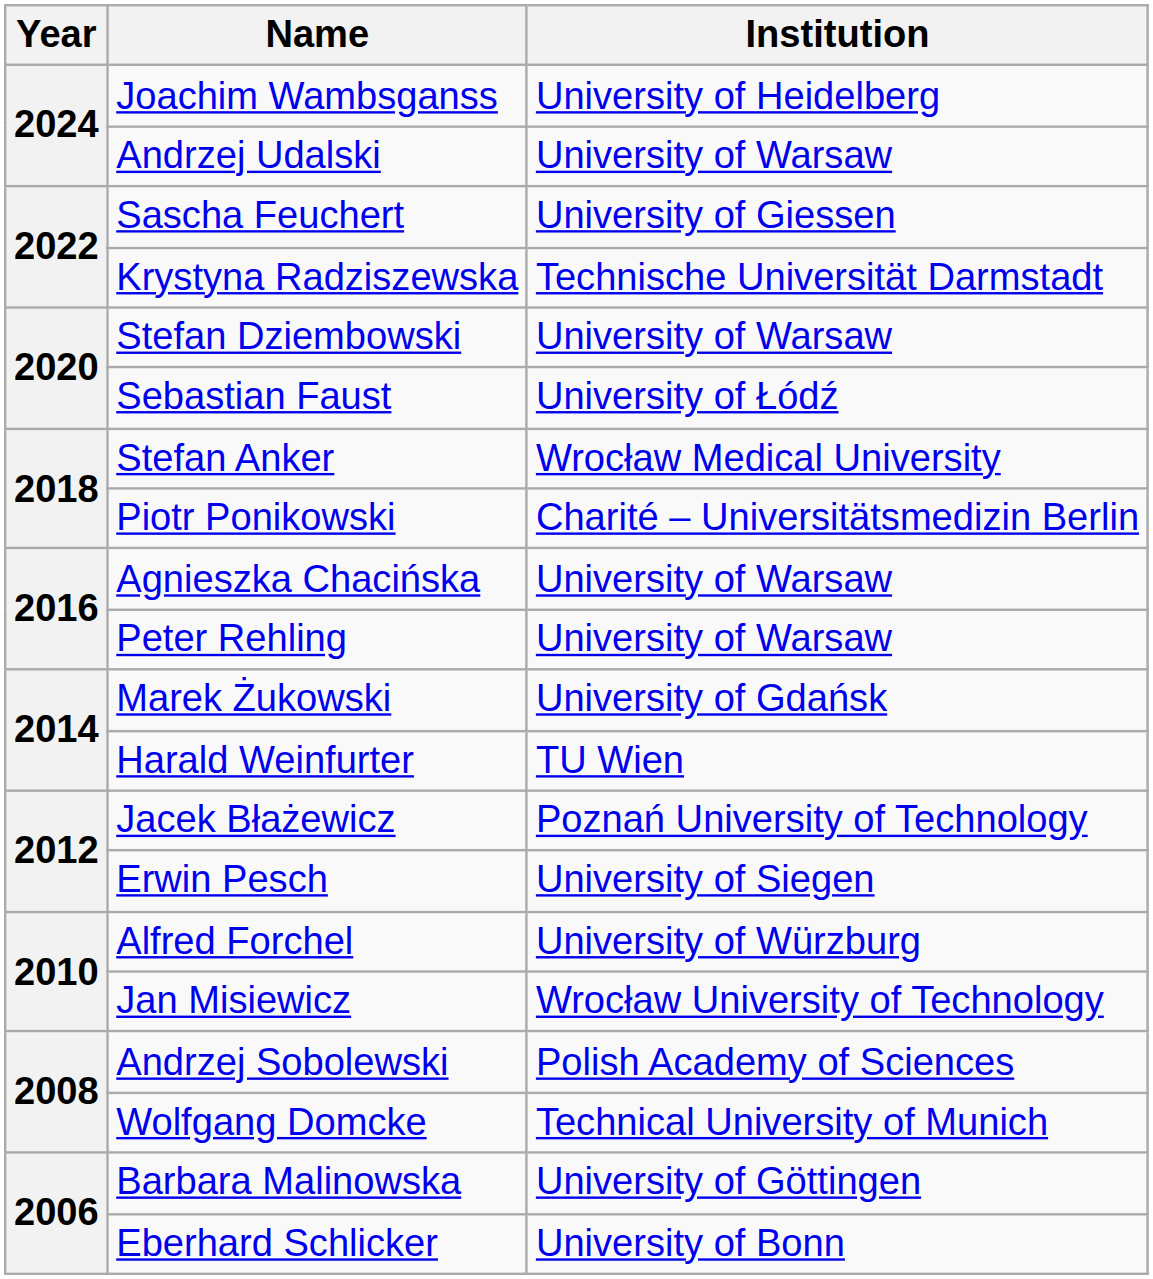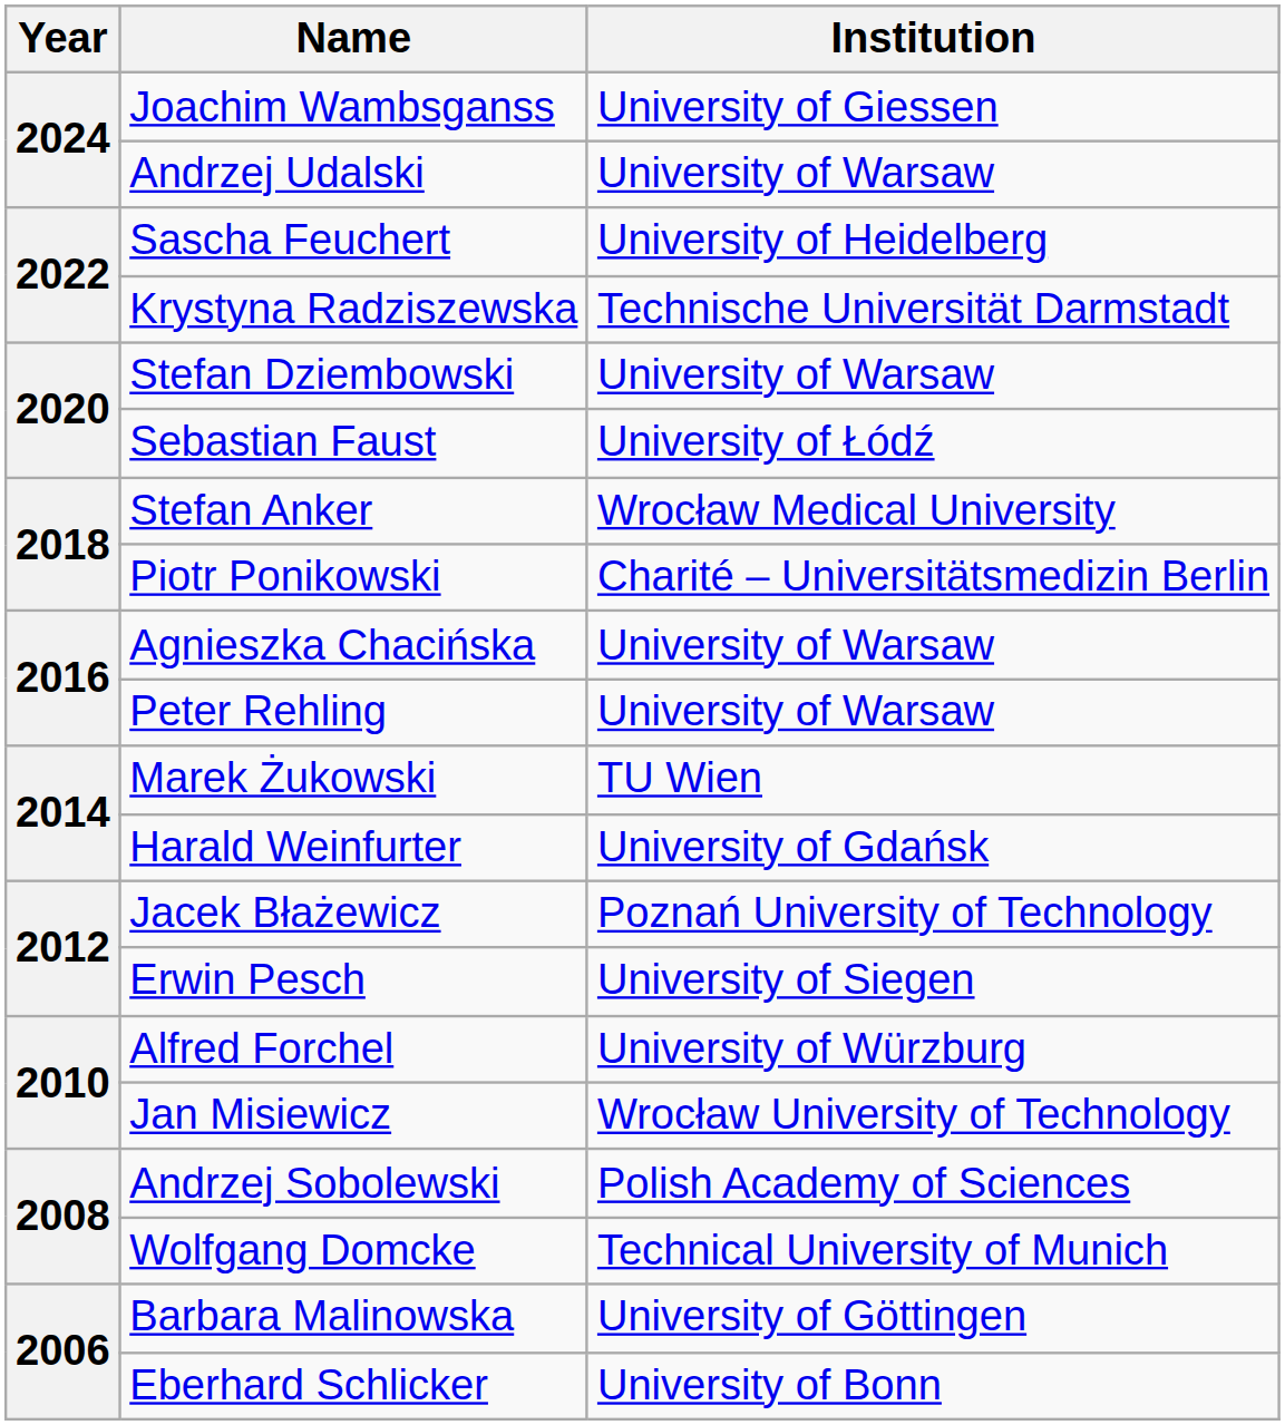 <table align="left"  class="wikitable sortable plainrowheaders">
 <tr>
 <th scope=col>Year</th>
 <th scope=col>Name</th>
 <th scope=col>Institution</th>
 </tr>
 <tr>
 <th rowspan=2>2024</th>
 <td><a href='#'>Joachim Wambsganss</a></td>
-<td><a href='#'>University of Heidelberg</a></td>
+<td><a href='#'>University of Giessen</a></td>
 </tr>
 <tr>
 <td><a href='#'>Andrzej Udalski</a></td>
 <td><a href='#'>University of Warsaw</a></td>
 </tr>
 <tr>
 <th rowspan=2>2022</th>
 <td><a href='#'>Sascha Feuchert</a></td>
-<td><a href='#'>University of Giessen</a></td>
+<td><a href='#'>University of Heidelberg</a></td>
 </tr>
 <tr>
 <td><a href='#'>Krystyna Radziszewska</a></td>
 <td><a href='#'>Technische Universität Darmstadt</a></td>
 </tr>
 <tr>
 <th rowspan=2>2020</th>
 <td><a href='#'>Stefan Dziembowski</a></td>
 <td><a href='#'>University of Warsaw</a></td>
 </tr>
 <tr>
 <td><a href='#'>Sebastian Faust</a></td>
 <td><a href='#'>University of Łódź</a></td>
 </tr>
 <tr>
 <th rowspan=2>2018</th>
 <td><a href='#'>Stefan Anker</a></td>
 <td><a href='#'>Wrocław Medical University</a></td>
 </tr>
 <tr>
 <td><a href='#'>Piotr Ponikowski</a></td>
 <td><a href='#'>Charité – Universitätsmedizin Berlin</a></td>
 </tr>
 <tr>
 <th rowspan=2>2016</th>
 <td><a href='#'>Agnieszka Chacińska</a></td>
 <td><a href='#'>University of Warsaw</a></td>
 </tr>
 <tr>
 <td><a href='#'>Peter Rehling</a></td>
 <td><a href='#'>University of Warsaw</a></td>
 </tr>
 <tr>
 <th rowspan=2>2014</th>
 <td><a href='#'>Marek Żukowski</a></td>
-<td><a href='#'>University of Gdańsk</a></td>
+<td><a href='#'>TU Wien</a></td>
 </tr>
 <tr>
 <td><a href='#'>Harald Weinfurter</a></td>
-<td><a href='#'>TU Wien</a></td>
+<td><a href='#'>University of Gdańsk</a></td>
 </tr>
 <tr>
 <th rowspan=2>2012</th>
 <td><a href='#'>Jacek Błażewicz</a></td>
 <td><a href='#'>Poznań University of Technology</a></td>
 </tr>
 <tr>
 <td><a href='#'>Erwin Pesch</a></td>
 <td><a href='#'>University of Siegen</a></td>
 </tr>
 <tr>
 <th rowspan=2>2010</th>
 <td><a href='#'>Alfred Forchel</a></td>
 <td><a href='#'>University of Würzburg</a></td>
 </tr>
 <tr>
 <td><a href='#'>Jan Misiewicz</a></td>
 <td><a href='#'>Wrocław University of Technology</a></td>
 </tr>
 <tr>
 <th rowspan=2>2008</th>
 <td><a href='#'>Andrzej Sobolewski</a></td>
 <td><a href='#'>Polish Academy of Sciences</a></td>
 </tr>
 <tr>
 <td><a href='#'>Wolfgang Domcke</a></td>
 <td><a href='#'>Technical University of Munich</a></td>
 </tr>
 <tr>
 <th rowspan=2>2006</th>
 <td><a href='#'>Barbara Malinowska</a></td>
 <td><a href='#'>University of Göttingen</a></td>
 </tr>
 <tr>
 <td><a href='#'>Eberhard Schlicker</a></td>
 <td><a href='#'>University of Bonn</a></td>
 </tr>
 </table>
